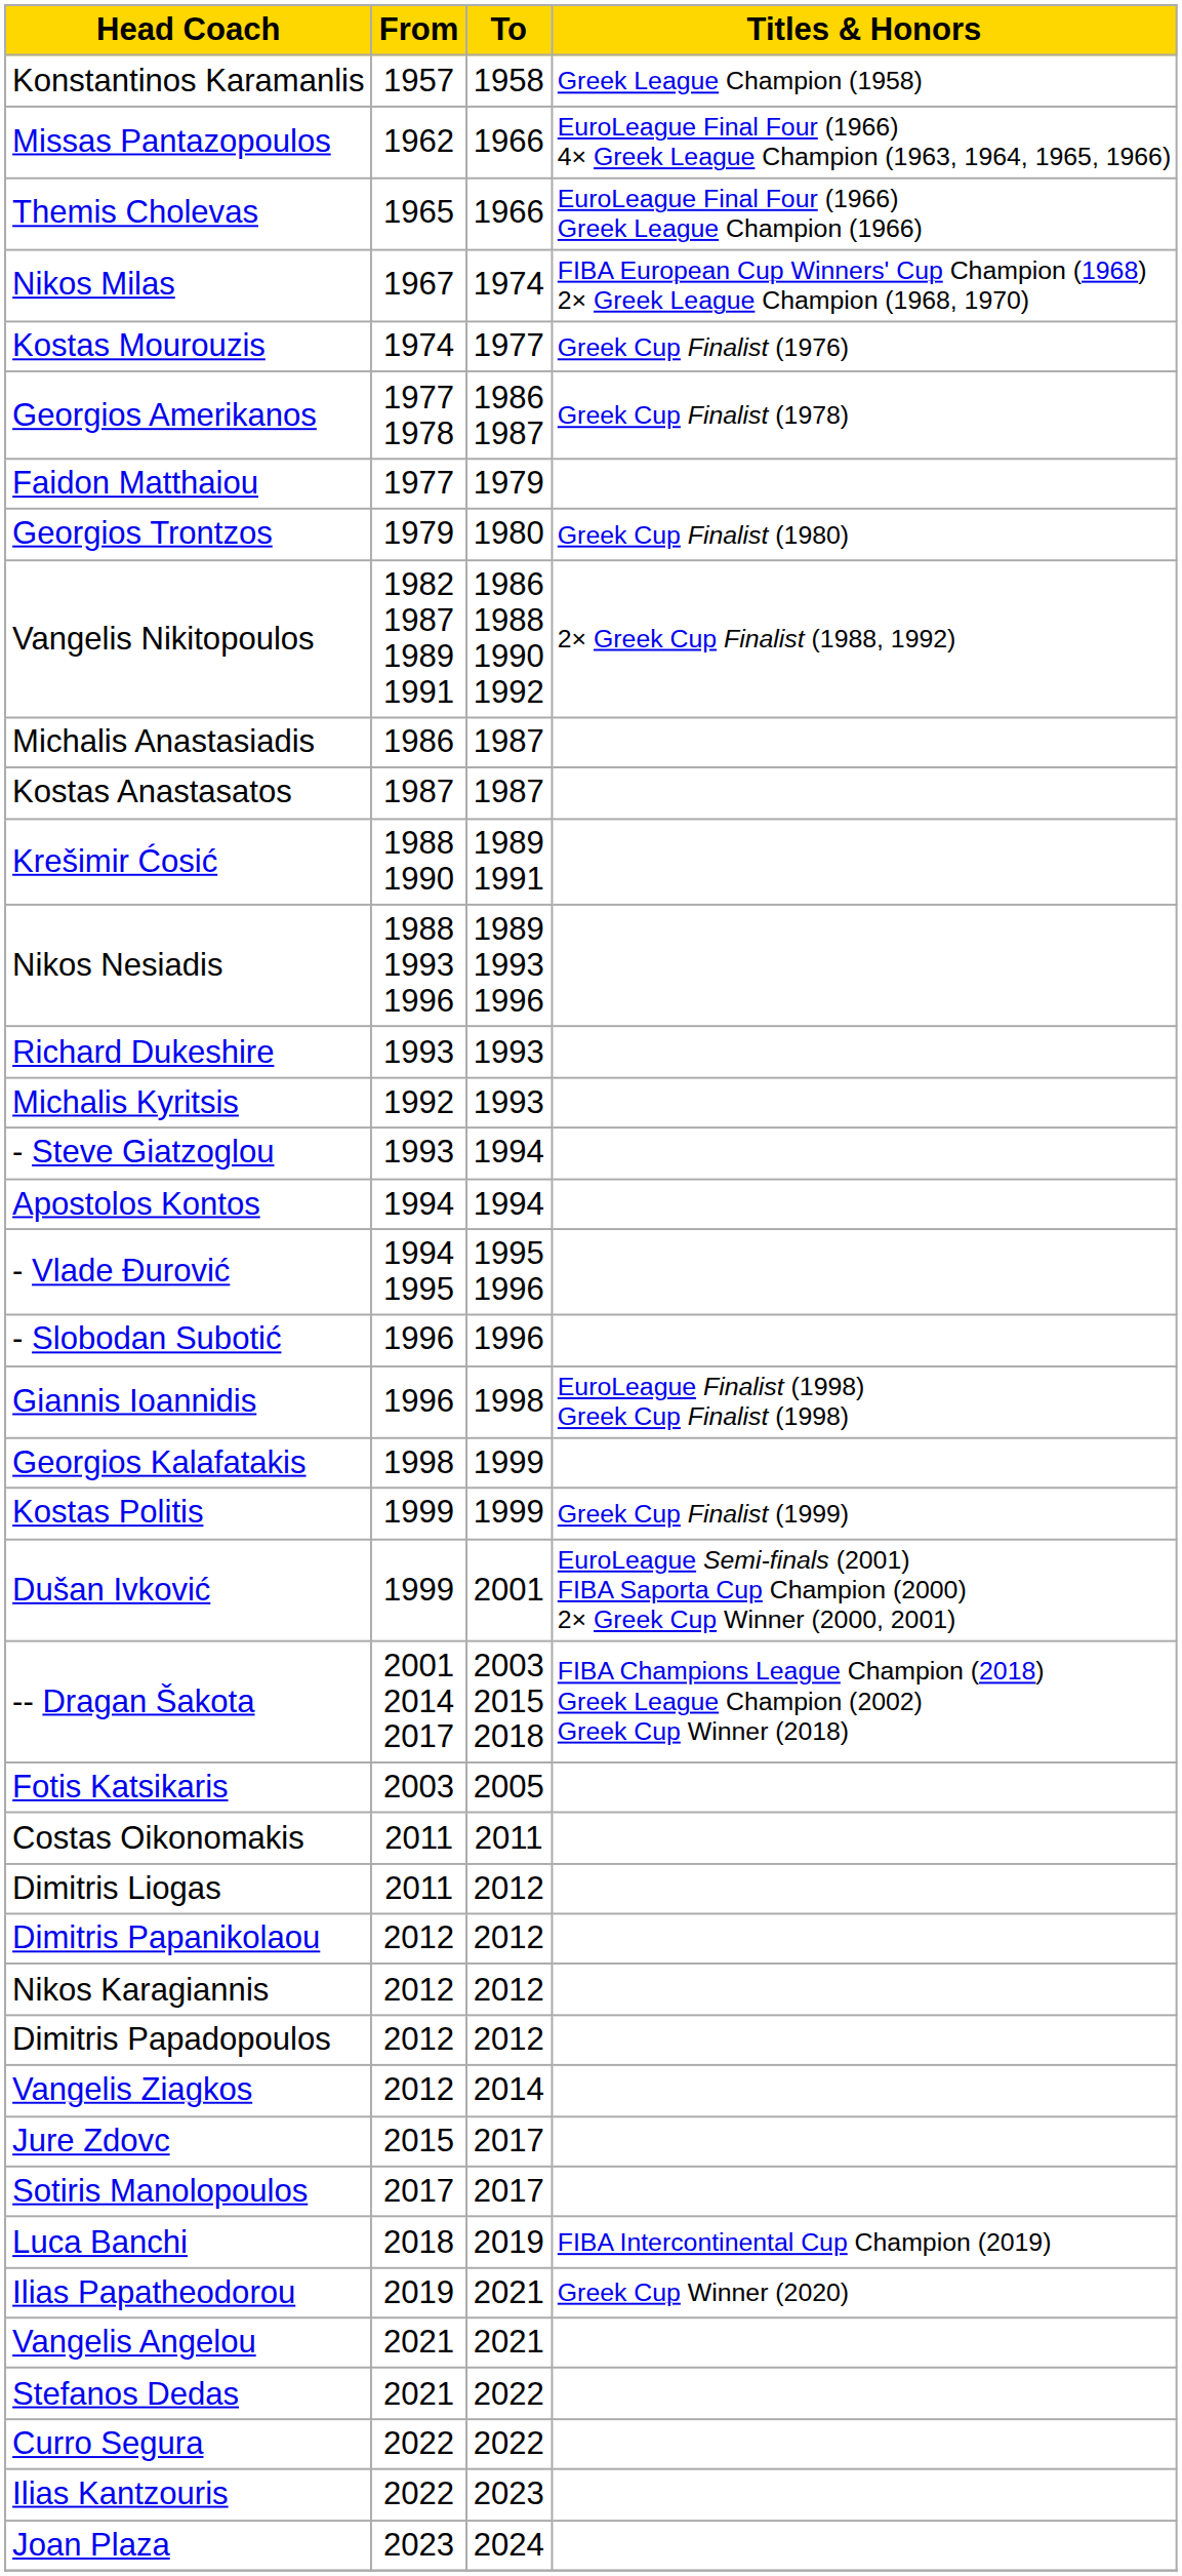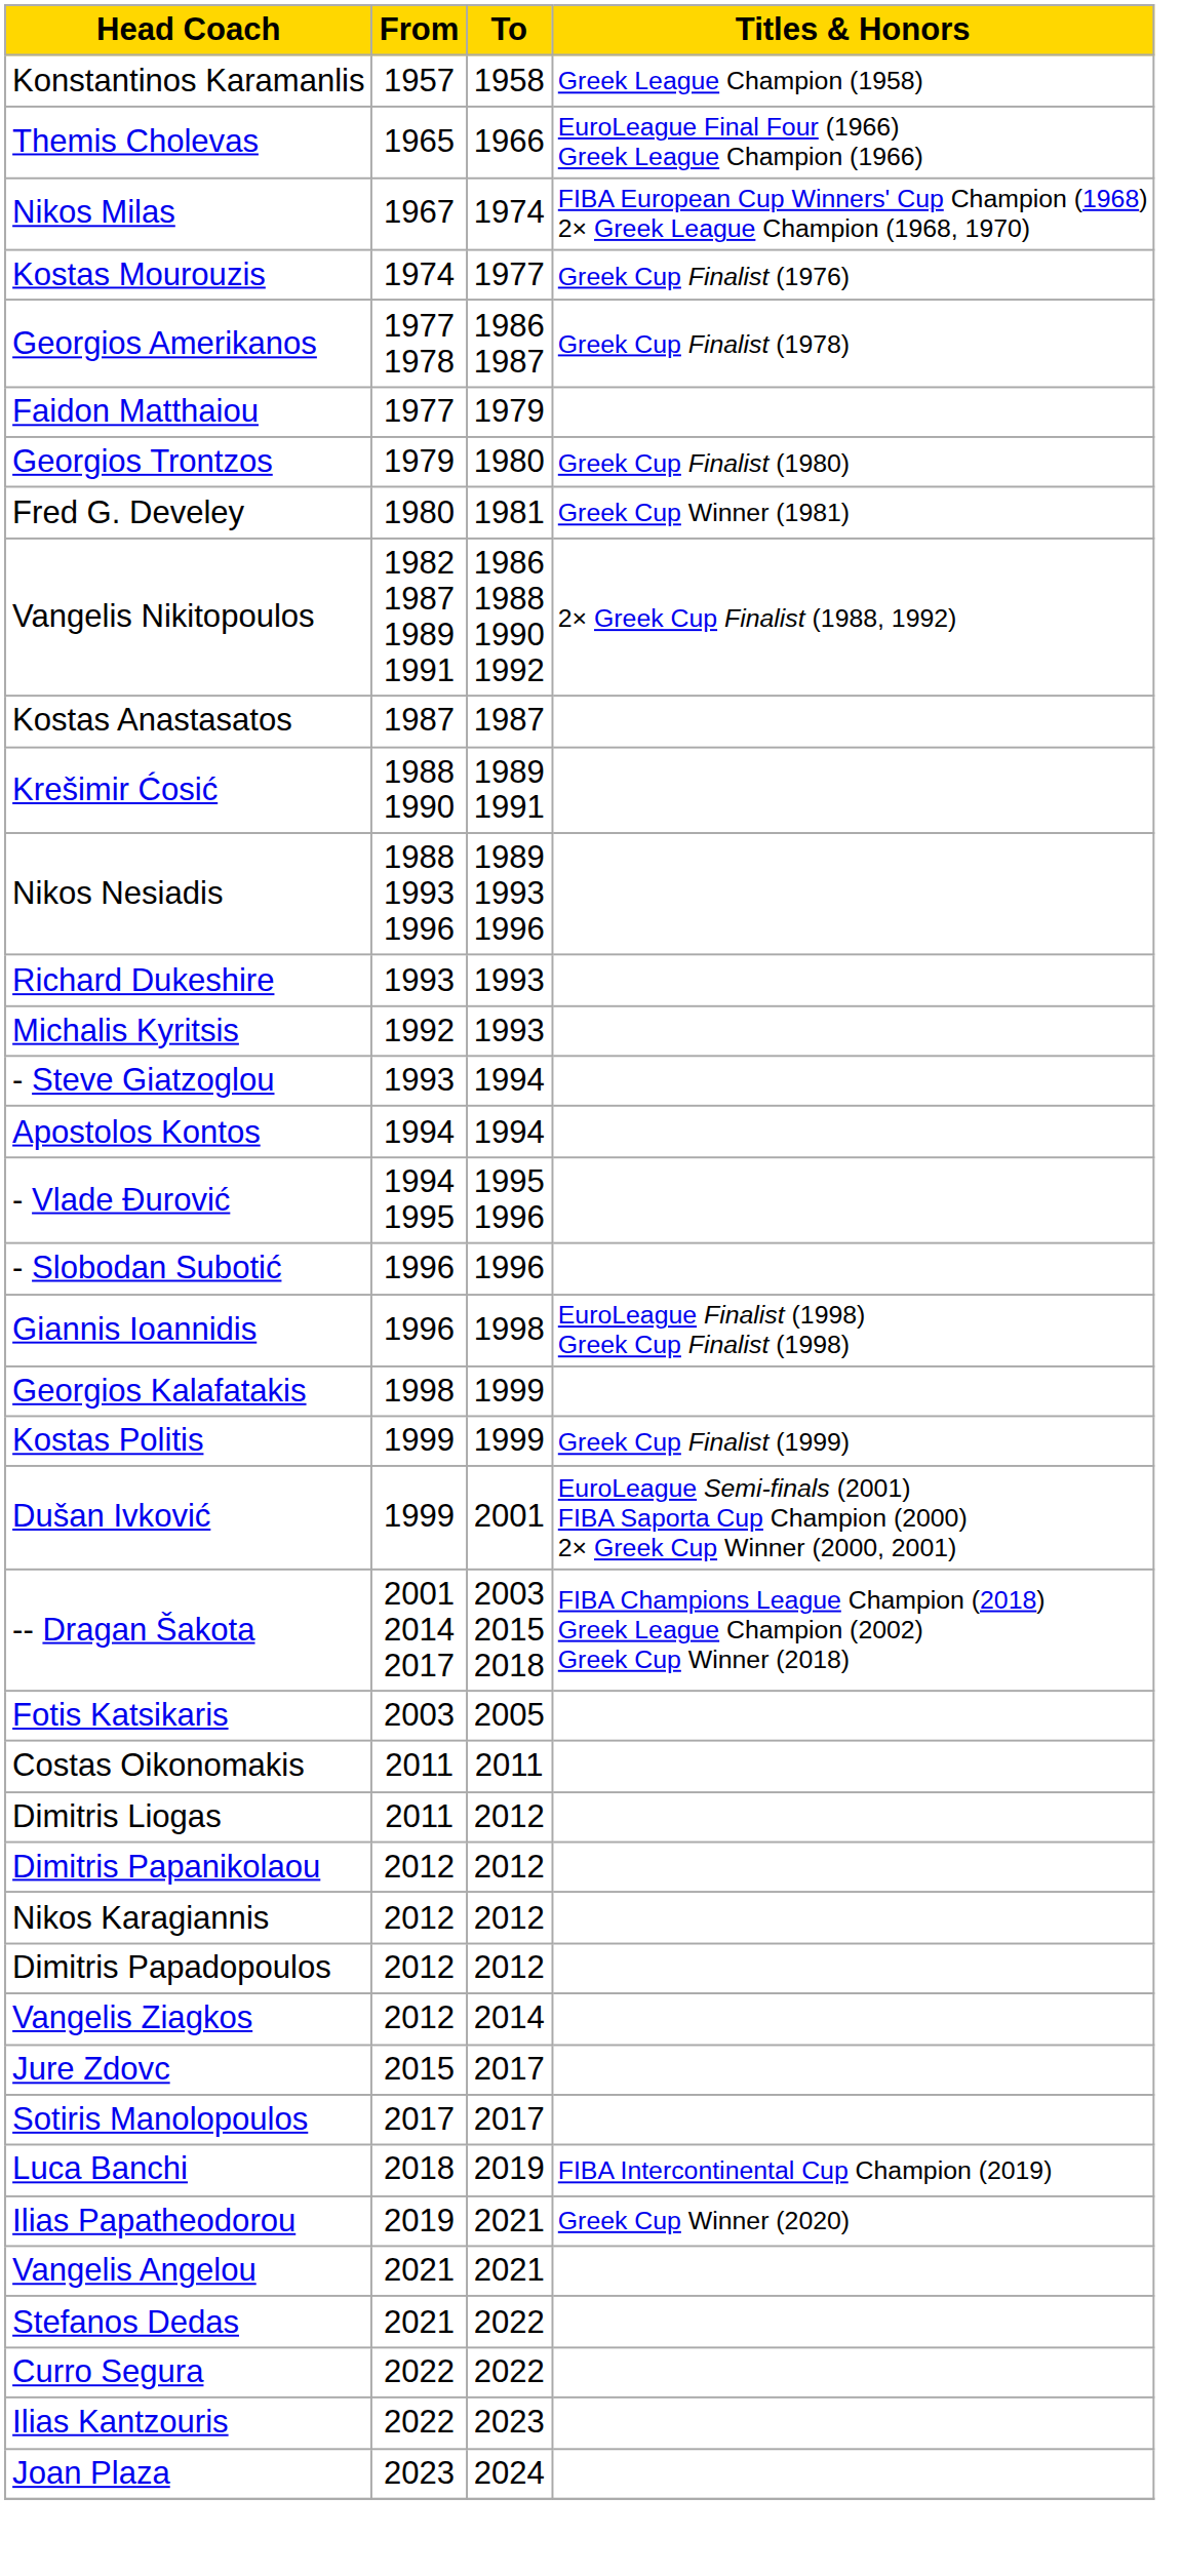 <table class="wikitable" style="text-align: center; background:white; color:black">
 <tr>
 <th style="color:black; background:#FFD700;">Head Coach</th>
 <th style="color:black; background:#FFD700;">From</th>
 <th style="color:black; background:#FFD700;">To</th>
 <th style="color:black; background:#FFD700;">Titles & Honors</th>
 </tr>
 <tr>
 <td align=left> Konstantinos Karamanlis</td>
 <td align=center>1957</td>
 <td align=center>1958</td>
 <td style="text-align:left; font-size:80%;"><a href='#'>Greek League</a> Champion (1958)</td>
-</tr>
-<tr>
-<td align=left> <a href='#'>Missas Pantazopoulos</a></td>
-<td align=center>1962</td>
-<td align=center>1966</td>
-<td style="text-align:left; font-size:80%;"><a href='#'>EuroLeague Final Four</a> (1966) <br> 4× <a href='#'>Greek League</a> Champion (1963, 1964, 1965, 1966)</td>
 </tr>
 <tr>
 <td align=left> <a href='#'>Themis Cholevas</a></td>
 <td align=center>1965</td>
 <td align=center>1966</td>
 <td style="text-align:left; font-size:80%;"><a href='#'>EuroLeague Final Four</a> (1966) <br> <a href='#'>Greek League</a> Champion (1966)</td>
 </tr>
 <tr>
 <td align=left> <a href='#'>Nikos Milas</a></td>
 <td align=center>1967</td>
 <td align=center>1974</td>
 <td style="text-align:left; font-size:80%;"><a href='#'>FIBA European Cup Winners' Cup</a> Champion (<a href='#'>1968</a>) <br> 2× <a href='#'>Greek League</a> Champion (1968, 1970)</td>
 </tr>
 <tr>
 <td align=left> <a href='#'>Kostas Mourouzis</a></td>
 <td align=center>1974</td>
 <td align=center>1977</td>
 <td style="text-align:left; font-size:80%;"><a href='#'>Greek Cup</a> <em>Finalist</em> (1976)</td>
 </tr>
 <tr>
 <td align=left> <a href='#'>Georgios Amerikanos</a></td>
 <td align=center>1977<br>1978</td>
 <td align=center>1986<br>1987</td>
 <td style="text-align:left; font-size:80%;"><a href='#'>Greek Cup</a> <em>Finalist</em> (1978)</td>
 </tr>
 <tr>
 <td align=left> <a href='#'>Faidon Matthaiou</a></td>
 <td align=center>1977</td>
 <td align=center>1979</td>
 <td></td>
 </tr>
 <tr>
 <td align=left> <a href='#'>Georgios Trontzos</a></td>
 <td align=center>1979</td>
 <td align=center>1980</td>
 <td style="text-align:left; font-size:80%;"><a href='#'>Greek Cup</a> <em>Finalist</em> (1980)</td>
 </tr>
 <tr>
+<td align=left> Fred G. Develey</td>
+<td align=center>1980</td>
+<td align=center>1981</td>
+<td style="text-align:left; font-size:80%;"><a href='#'>Greek Cup</a> Winner (1981)</td>
+</tr>
+<tr>
 <td align=left> Vangelis Nikitopoulos</td>
 <td align=center>1982<br>1987<br>1989<br>1991</td>
 <td align=center>1986<br>1988<br>1990<br>1992</td>
 <td style="text-align:left; font-size:80%;">2× <a href='#'>Greek Cup</a> <em>Finalist</em> (1988, 1992)</td>
-</tr>
-<tr>
-<td align=left> Michalis Anastasiadis</td>
-<td align=center>1986</td>
-<td align=center>1987</td>
-<td></td>
 </tr>
 <tr>
 <td align=left> Kostas Anastasatos</td>
 <td align=center>1987</td>
 <td align=center>1987</td>
 <td></td>
 </tr>
 <tr>
 <td align=left> <a href='#'>Krešimir Ćosić</a></td>
 <td align=center>1988<br>1990</td>
 <td align=center>1989<br>1991</td>
 <td></td>
 </tr>
 <tr>
 <td align=left> Nikos Nesiadis</td>
 <td align=center>1988<br>1993<br>1996</td>
 <td align=center>1989<br>1993<br>1996</td>
 <td></td>
 </tr>
 <tr>
 <td align=left> <a href='#'>Richard Dukeshire</a></td>
 <td align=center>1993</td>
 <td align=center>1993</td>
 <td></td>
 </tr>
 <tr>
 <td align=left> <a href='#'>Michalis Kyritsis</a></td>
 <td align=center>1992</td>
 <td align=center>1993</td>
 <td></td>
 </tr>
 <tr>
 <td align=left>- <a href='#'>Steve Giatzoglou</a></td>
 <td align=center>1993</td>
 <td align=center>1994</td>
 <td></td>
 </tr>
 <tr>
 <td align=left> <a href='#'>Apostolos Kontos</a></td>
 <td align=center>1994</td>
 <td align=center>1994</td>
 <td></td>
 </tr>
 <tr>
 <td align=left>- <a href='#'>Vlade Đurović</a></td>
 <td align=center>1994<br>1995</td>
 <td align=center>1995<br>1996</td>
 <td></td>
 </tr>
 <tr>
 <td align=left>- <a href='#'>Slobodan Subotić</a></td>
 <td align=center>1996</td>
 <td align=center>1996</td>
 <td></td>
 </tr>
 <tr>
 <td align=left> <a href='#'>Giannis Ioannidis</a></td>
 <td align=center>1996</td>
 <td align=center>1998</td>
 <td style="text-align:left; font-size:80%;"><a href='#'>EuroLeague</a> <em>Finalist</em> (1998) <br> <a href='#'>Greek Cup</a> <em>Finalist</em> (1998)</td>
 </tr>
 <tr>
 <td align=left> <a href='#'>Georgios Kalafatakis</a></td>
 <td align=center>1998</td>
 <td align=center>1999</td>
 <td></td>
 </tr>
 <tr>
 <td align=left> <a href='#'>Kostas Politis</a></td>
 <td align=center>1999</td>
 <td align=center>1999</td>
 <td style="text-align:left; font-size:80%;"><a href='#'>Greek Cup</a> <em>Finalist</em> (1999)</td>
 </tr>
 <tr>
 <td align=left> <a href='#'>Dušan Ivković</a></td>
 <td align=center>1999</td>
 <td align=center>2001</td>
 <td style="text-align:left; font-size:80%;"><a href='#'>EuroLeague</a> <em>Semi-finals</em> (2001) <br> <a href='#'>FIBA Saporta Cup</a> Champion (2000) <br> 2× <a href='#'>Greek Cup</a> Winner (2000, 2001)</td>
 </tr>
 <tr>
 <td align=left>-- <a href='#'>Dragan Šakota</a></td>
 <td align=center>2001<br>2014<br>2017</td>
 <td align=center>2003<br>2015<br>2018</td>
 <td style="text-align:left; font-size:80%;"><a href='#'>FIBA Champions League</a> Champion (<a href='#'>2018</a>) <br> <a href='#'>Greek League</a> Champion (2002) <br> <a href='#'>Greek Cup</a> Winner (2018)</td>
 </tr>
 <tr>
 <td align=left> <a href='#'>Fotis Katsikaris</a></td>
 <td align=center>2003</td>
 <td align=center>2005</td>
 <td></td>
 </tr>
 <tr>
 <td align=left> Costas Oikonomakis</td>
 <td align=center>2011</td>
 <td align=center>2011</td>
 <td></td>
 </tr>
 <tr>
 <td align=left> Dimitris Liogas</td>
 <td align=center>2011</td>
 <td align=center>2012</td>
 <td></td>
 </tr>
 <tr>
 <td align=left> <a href='#'>Dimitris Papanikolaou</a></td>
 <td align=center>2012</td>
 <td align=center>2012</td>
 <td></td>
 </tr>
 <tr>
 <td align=left> Nikos Karagiannis</td>
 <td align=center>2012</td>
 <td align=center>2012</td>
 <td></td>
 </tr>
 <tr>
 <td align=left> Dimitris Papadopoulos</td>
 <td align=center>2012</td>
 <td align=center>2012</td>
 <td></td>
 </tr>
 <tr>
 <td align=left> <a href='#'>Vangelis Ziagkos</a></td>
 <td align=center>2012</td>
 <td align=center>2014</td>
 <td></td>
 </tr>
 <tr>
 <td align=left> <a href='#'>Jure Zdovc</a></td>
 <td align=center>2015</td>
 <td align=center>2017</td>
 <td></td>
 </tr>
 <tr>
 <td align=left> <a href='#'>Sotiris Manolopoulos</a></td>
 <td align=center>2017</td>
 <td align=center>2017</td>
 <td></td>
 </tr>
 <tr>
 <td align=left> <a href='#'>Luca Banchi</a></td>
 <td align=center>2018</td>
 <td align=center>2019</td>
 <td style="text-align:left; font-size:80%;"><a href='#'>FIBA Intercontinental Cup</a> Champion (2019)</td>
 </tr>
 <tr>
 <td align=left> <a href='#'>Ilias Papatheodorou</a></td>
 <td align=center>2019</td>
 <td align=center>2021</td>
 <td style="text-align:left; font-size:80%;"><a href='#'>Greek Cup</a> Winner (2020)</td>
 </tr>
 <tr>
 <td align=left> <a href='#'>Vangelis Angelou</a></td>
 <td align=center>2021</td>
 <td align=center>2021</td>
 <td></td>
 </tr>
 <tr>
 <td align=left> <a href='#'>Stefanos Dedas</a></td>
 <td align=center>2021</td>
 <td align=center>2022</td>
 <td></td>
 </tr>
 <tr>
 <td align=left> <a href='#'>Curro Segura</a></td>
 <td align=center>2022</td>
 <td align=center>2022</td>
 <td></td>
 </tr>
 <tr>
 <td align=left> <a href='#'>Ilias Kantzouris</a></td>
 <td align=center>2022</td>
 <td align=center>2023</td>
 <td></td>
 </tr>
 <tr>
 <td align=left> <a href='#'>Joan Plaza</a></td>
 <td align=center>2023</td>
 <td align=center>2024</td>
 <td></td>
 </tr>
 <tr>
 </tr>
 </table>
